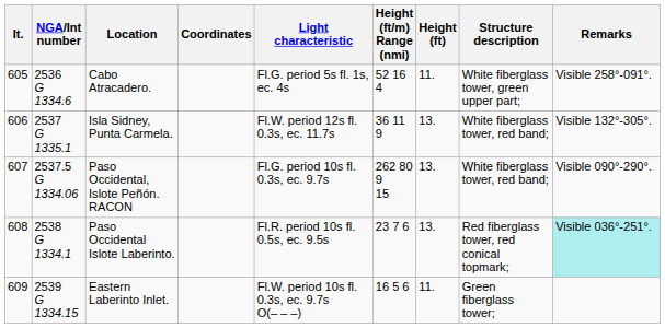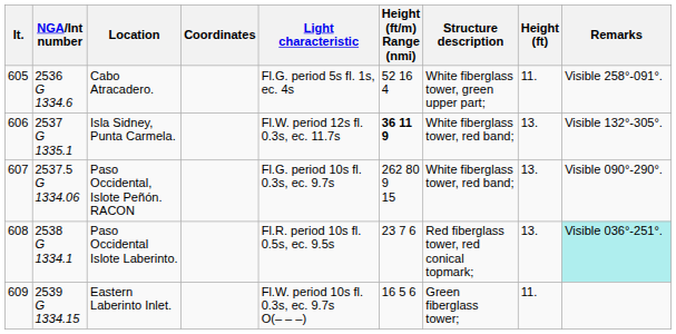 <table class="wikitable">
 <tr>
 <th width="30">It.</th>
 <th width="70"><a href='#'>NGA</a>/Int<br>number</th>
 <th width="150">Location</th>
 <th width="80">Coordinates</th>
 <th width="200"><a href='#'>Light<br>characteristic</a></th>
 <th width="50">Height (ft/m)<br>Range (nmi)</th>
+<th width="150">Structure<br>description</th>
 <th width="30">Height (ft)</th>
-<th width="150">Structure<br>description</th>
 <th width="200">Remarks</th>
 </tr>
 <tr valign="top">
 <td>605</td>
 <td>2536<br><em>G 1334.6</em></td>
 <td>Cabo Atracadero.</td>
 <td></td>
 <td>Fl.G. period 5s fl. 1s, ec. 4s</td>
 <td>52 16 4</td>
+<td>White fiberglass tower, green  upper part;</td>
 <td>11.</td>
-<td>White fiberglass tower, green  upper part;</td>
 <td>Visible 258°-091°.</td>
 </tr>
 <tr valign="top">
 <td>606</td>
 <td>2537<br><em>G 1335.1</em></td>
 <td>Isla Sidney, Punta Carmela.</td>
 <td></td>
 <td>Fl.W. period 12s fl. 0.3s, ec. 11.7s</td>
-<td>36 11 9</td>
+<td><strong>36 11 9</strong></td>
+<td>White fiberglass tower, red band;</td>
 <td>13.</td>
-<td>White fiberglass tower, red band;</td>
 <td>Visible 132°-305°.</td>
 </tr>
 <tr valign="top">
 <td>607</td>
 <td>2537.5<br><em>G 1334.06</em></td>
 <td>Paso Occidental, Islote Peñón. <br> RACON</td>
 <td></td>
 <td>Fl.G. period 10s fl. 0.3s, ec. 9.7s</td>
 <td>262 80 9 <br> 15</td>
+<td>White fiberglass tower, red band;</td>
 <td>13.</td>
-<td>White fiberglass tower, red band;</td>
 <td>Visible 090°-290°.</td>
 </tr>
 <tr valign="top">
 <td>608</td>
 <td>2538<br><em>G 1334.1</em></td>
 <td>Paso Occidental Islote Laberinto.</td>
 <td></td>
 <td>Fl.R. period 10s fl. 0.5s, ec. 9.5s</td>
 <td>23 7 6</td>
+<td>Red fiberglass tower, red conical  topmark;</td>
 <td>13.</td>
-<td>Red fiberglass tower, red conical  topmark;</td>
 <td style="background: paleturquoise;">Visible 036°-251°.</td>
 </tr>
 <tr valign="top">
 <td>609</td>
 <td>2539<br><em>G 1334.15</em></td>
 <td>Eastern Laberinto Inlet.</td>
 <td></td>
 <td>Fl.W. period 10s fl. 0.3s, ec. 9.7s <br> O(– – –)</td>
 <td>16 5 6</td>
+<td>Green fiberglass tower;</td>
 <td>11.</td>
-<td>Green fiberglass tower;</td>
 <td></td>
 </tr>
 </table>
